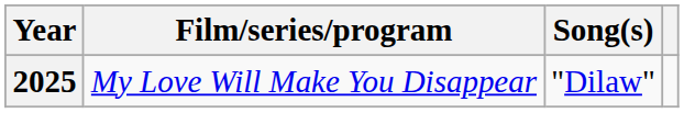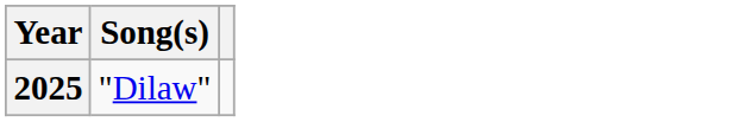 <table class="wikitable plainrowheaders" style="text-align:center;">
 <tr>
 <th scope="col">Year</th>
-<th scope="col">Film/series/program</th>
 <th scope="col">Song(s)</th>
 <th scope="col"></th>
 </tr>
 <tr>
 <th scope="row">2025</th>
-<td><em><a href='#'>My Love Will Make You Disappear</a></em></td>
 <td>"<a href='#'>Dilaw</a>"</td>
 <td></td>
 </tr>
 </table>
